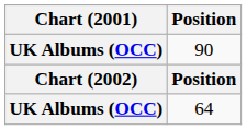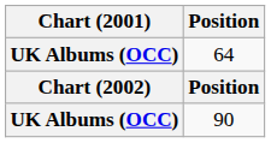 <table class="wikitable plainrowheaders">
 <tr>
 <th scope="col">Chart (2001)</th>
 <th scope="col">Position</th>
 </tr>
 <tr>
 <th scope="row">UK Albums (<a href='#'>OCC</a>)</th>
-<td align="center">90</td>
+<td align="center">64</td>
 </tr>
 <tr>
 <th scope="col">Chart (2002)</th>
 <th scope="col">Position</th>
 </tr>
 <tr>
 <th scope="row">UK Albums (<a href='#'>OCC</a>)</th>
-<td align="center">64</td>
+<td align="center">90</td>
 </tr>
 </table>
